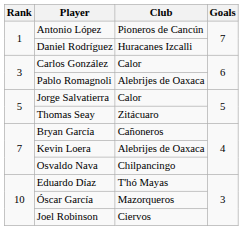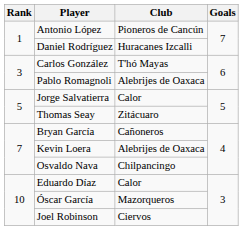 <table class="wikitable">
 <tr>
 <th>Rank</th>
 <th>Player</th>
 <th>Club</th>
 <th>Goals</th>
 </tr>
 <tr>
 <td align=center rowspan=2>1</td>
 <td> Antonio López</td>
 <td>Pioneros de Cancún</td>
 <td align=center rowspan=2>7</td>
 </tr>
 <tr>
 <td> Daniel Rodríguez</td>
 <td>Huracanes Izcalli</td>
 </tr>
 <tr>
 <td align=center rowspan=2>3</td>
 <td> Carlos González</td>
-<td>Calor</td>
+<td>T'hó Mayas</td>
 <td align=center rowspan=2>6</td>
 </tr>
 <tr>
 <td> Pablo Romagnoli</td>
 <td>Alebrijes de Oaxaca</td>
 </tr>
 <tr>
 <td align=center rowspan=2>5</td>
 <td> Jorge Salvatierra</td>
 <td>Calor</td>
 <td align=center rowspan=2>5</td>
 </tr>
 <tr>
 <td> Thomas Seay</td>
 <td>Zitácuaro</td>
 </tr>
 <tr>
 <td align=center rowspan=3>7</td>
 <td> Bryan García</td>
 <td>Cañoneros</td>
 <td align=center rowspan=3>4</td>
 </tr>
 <tr>
 <td> Kevin Loera</td>
 <td>Alebrijes de Oaxaca</td>
 </tr>
 <tr>
 <td> Osvaldo Nava</td>
 <td>Chilpancingo</td>
 </tr>
 <tr>
 <td align=center rowspan=3>10</td>
 <td> Eduardo Díaz</td>
-<td>T'hó Mayas</td>
+<td>Calor</td>
 <td align=center rowspan=3>3</td>
 </tr>
 <tr>
 <td> Óscar García</td>
 <td>Mazorqueros</td>
 </tr>
 <tr>
 <td> Joel Robinson</td>
 <td>Ciervos</td>
 </tr>
 </table>
